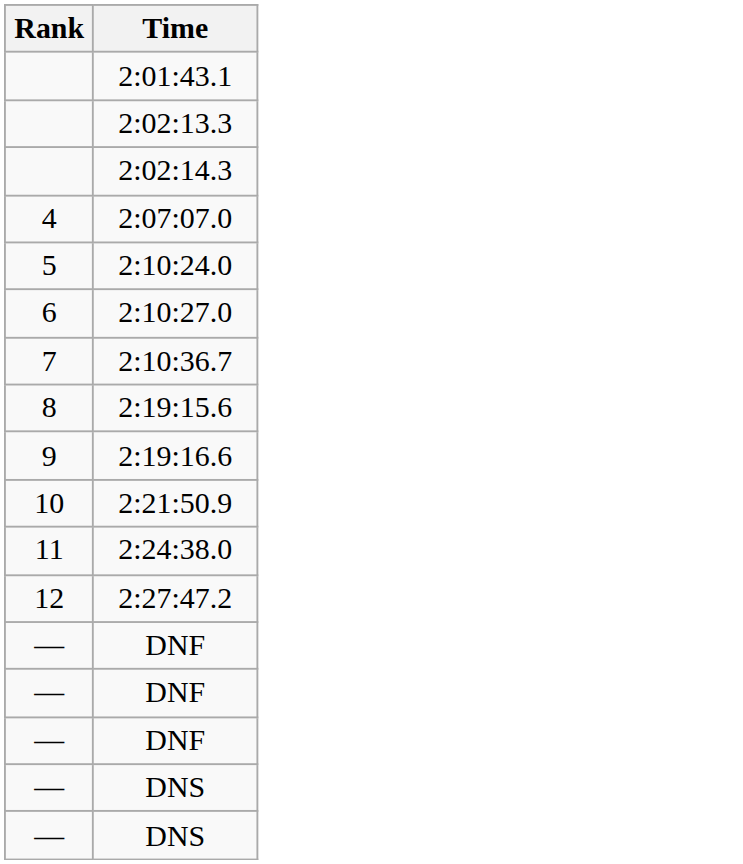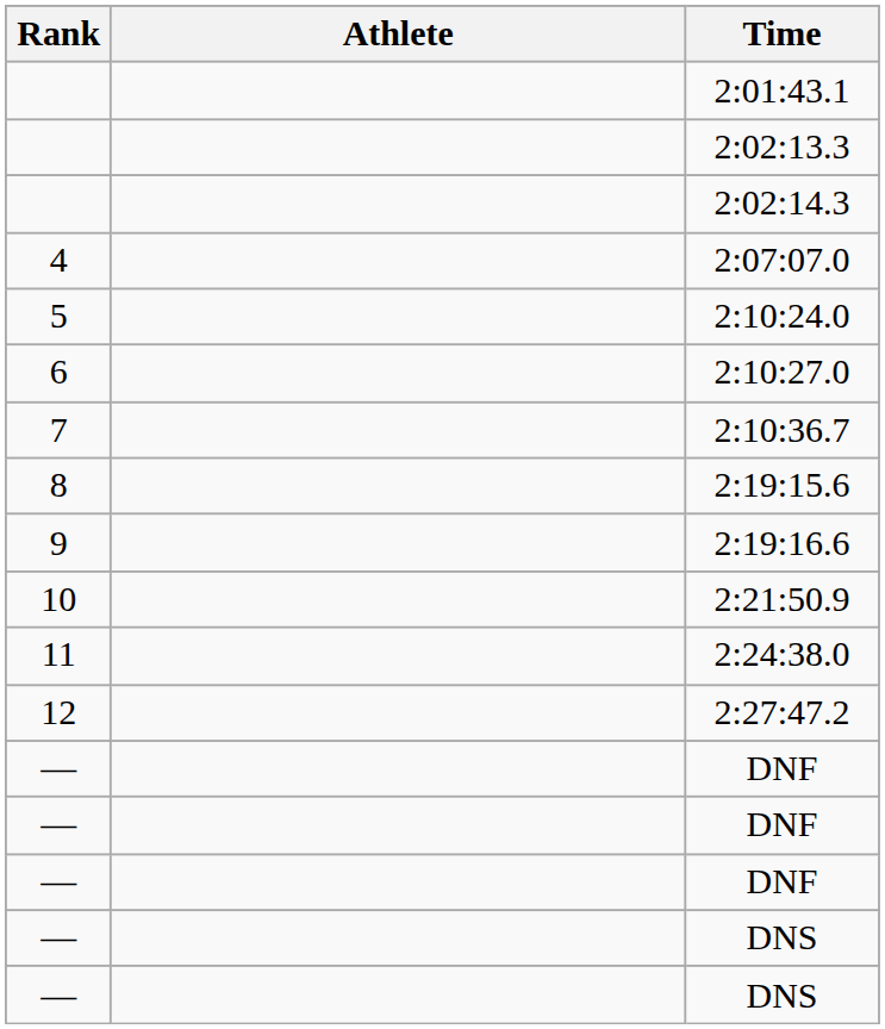 <table class=wikitable style="text-align:center">
 <tr>
 <th width=40>Rank</th>
+<th width=250>Athlete</th>
 <th width=80>Time</th>
 </tr>
 <tr>
 <td></td>
+<td align=left></td>
 <td>2:01:43.1</td>
 </tr>
 <tr>
 <td></td>
+<td align=left></td>
 <td>2:02:13.3</td>
 </tr>
 <tr>
 <td></td>
+<td align=left></td>
 <td>2:02:14.3</td>
 </tr>
 <tr>
 <td>4</td>
+<td align=left></td>
 <td>2:07:07.0</td>
 </tr>
 <tr>
 <td>5</td>
+<td align=left></td>
 <td>2:10:24.0</td>
 </tr>
 <tr>
 <td>6</td>
+<td align=left></td>
 <td>2:10:27.0</td>
 </tr>
 <tr>
 <td>7</td>
+<td align=left></td>
 <td>2:10:36.7</td>
 </tr>
 <tr>
 <td>8</td>
+<td align=left></td>
 <td>2:19:15.6</td>
 </tr>
 <tr>
 <td>9</td>
+<td align=left></td>
 <td>2:19:16.6</td>
 </tr>
 <tr>
 <td>10</td>
+<td align=left></td>
 <td>2:21:50.9</td>
 </tr>
 <tr>
 <td>11</td>
+<td align=left></td>
 <td>2:24:38.0</td>
 </tr>
 <tr>
 <td>12</td>
+<td align=left></td>
 <td>2:27:47.2</td>
 </tr>
 <tr>
 <td>—</td>
+<td align=left></td>
 <td>DNF</td>
 </tr>
 <tr>
 <td>—</td>
+<td align=left></td>
 <td>DNF</td>
 </tr>
 <tr>
 <td>—</td>
+<td align=left></td>
 <td>DNF</td>
 </tr>
 <tr>
 <td>—</td>
+<td align=left></td>
 <td>DNS</td>
 </tr>
 <tr>
 <td>—</td>
+<td align=left></td>
 <td>DNS</td>
 </tr>
 </table>
